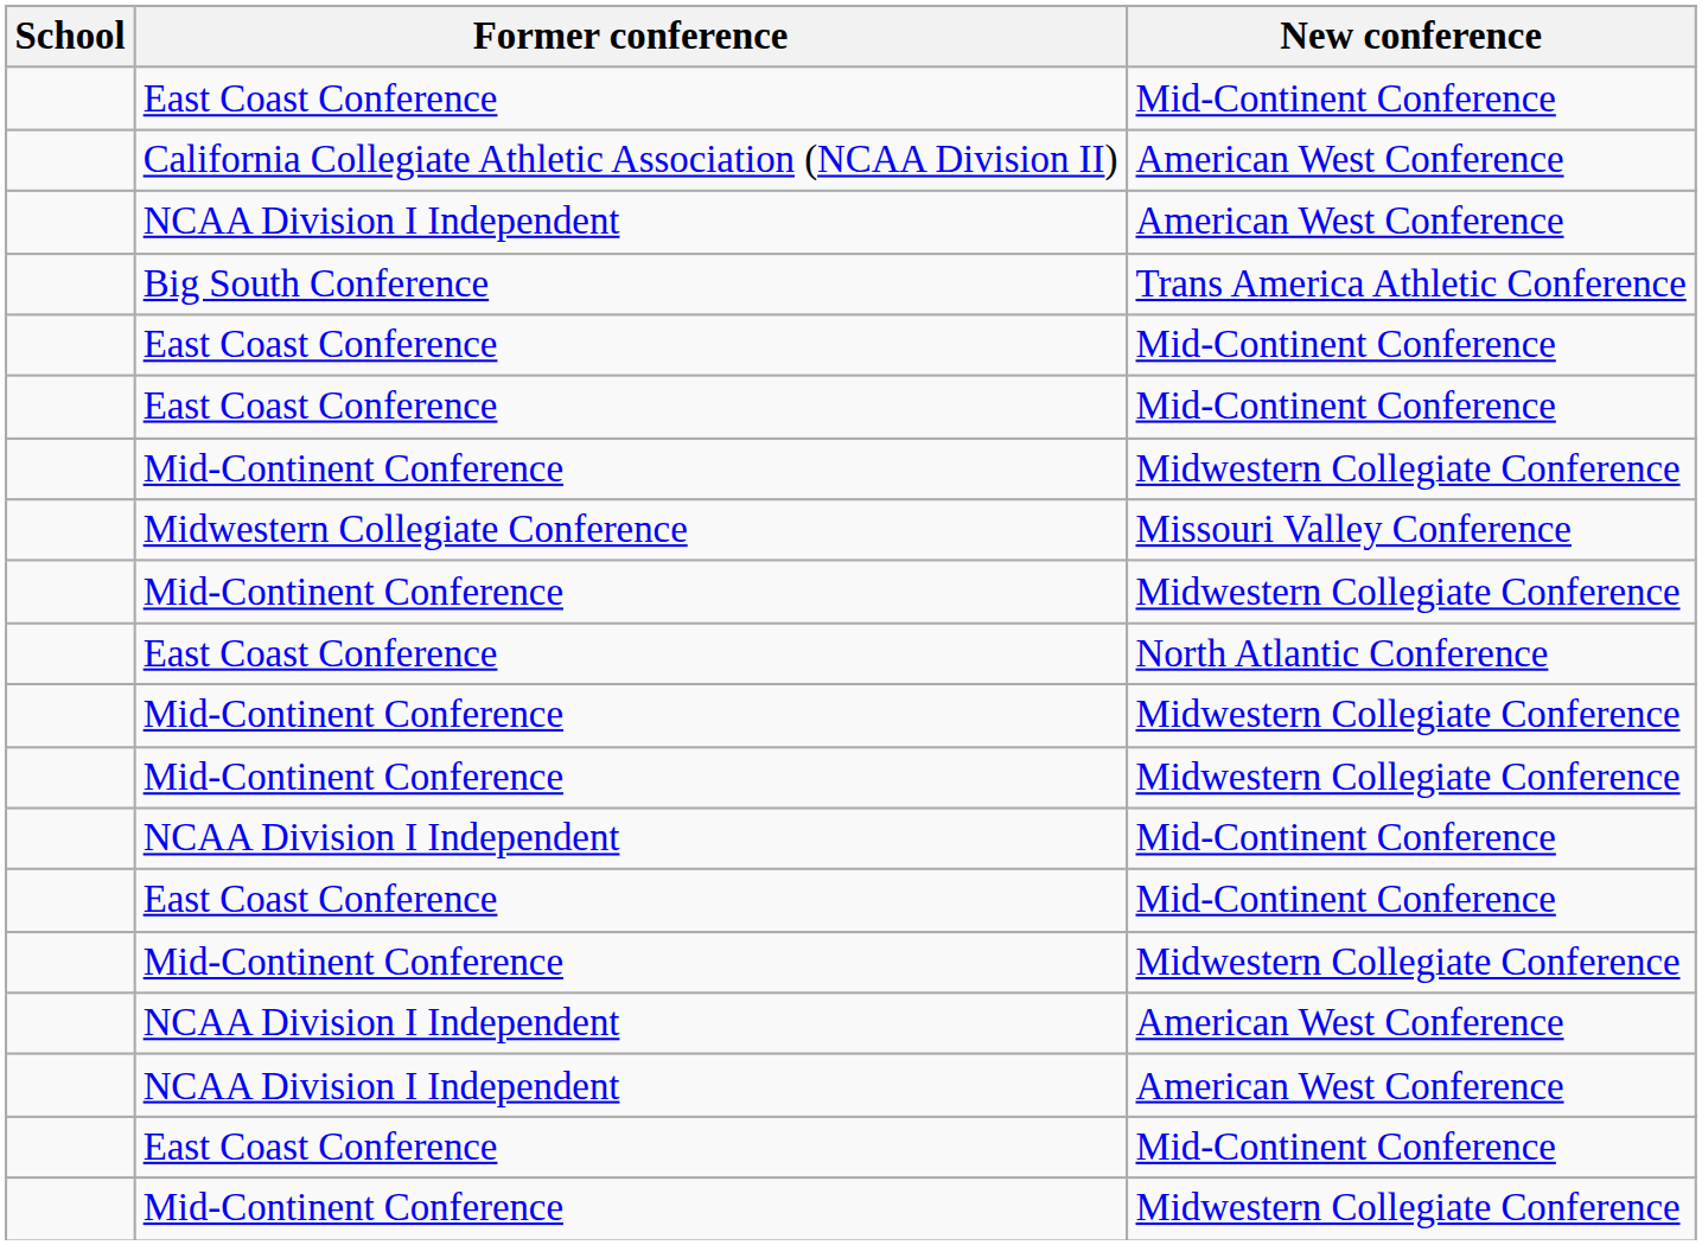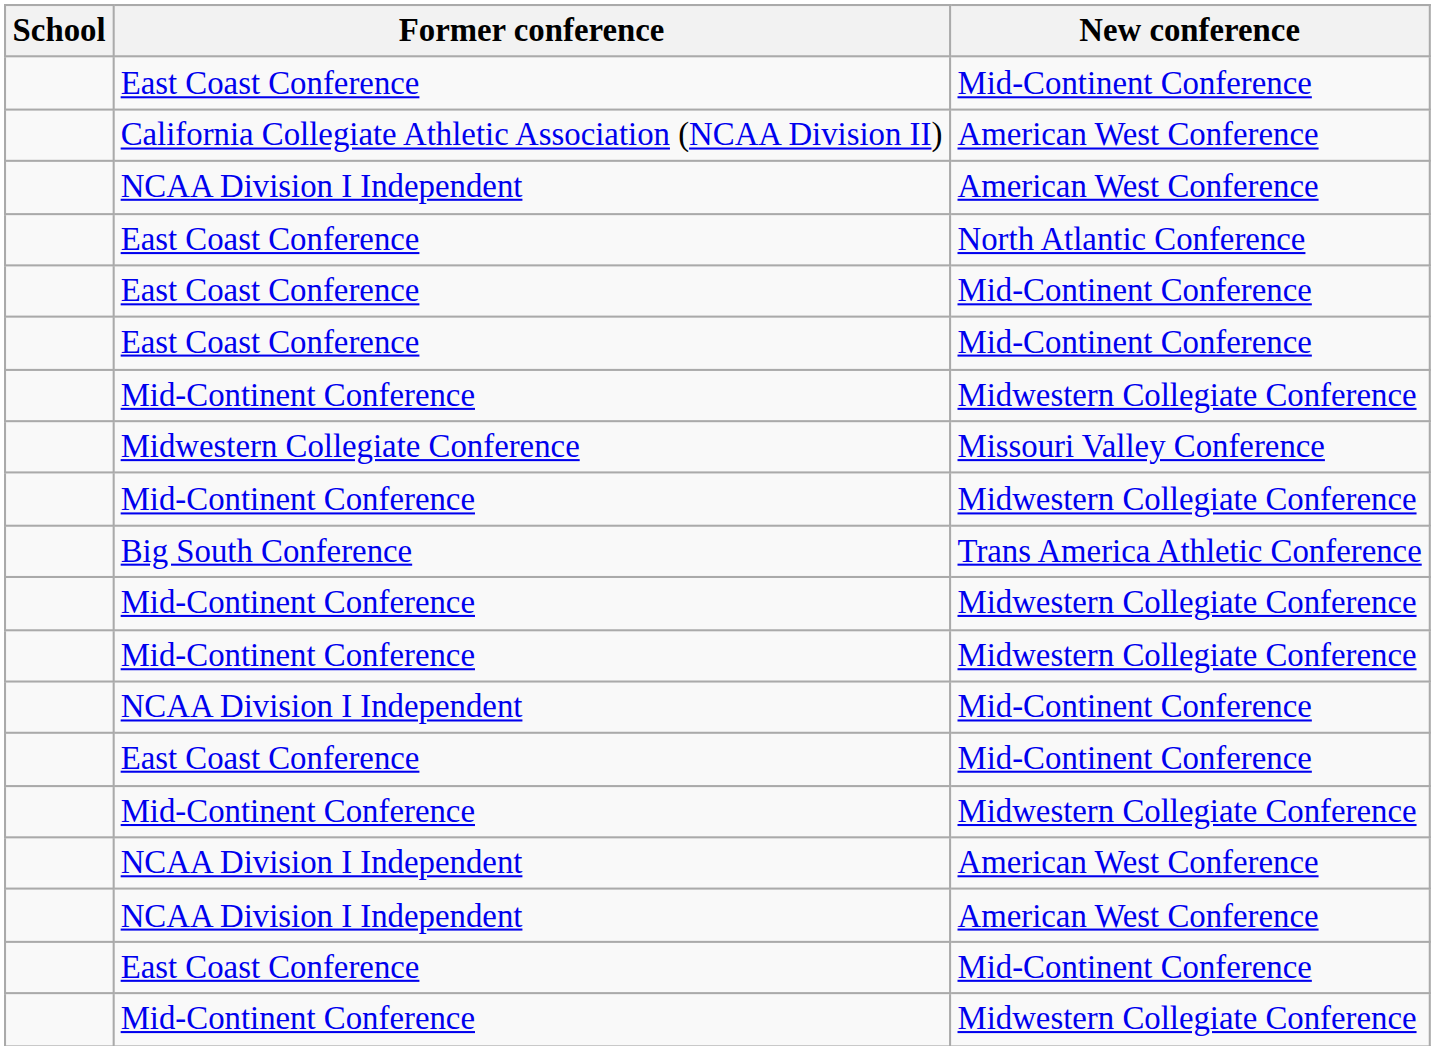 <table class="wikitable sortable">
 <tr>
 <th>School</th>
 <th>Former conference</th>
 <th>New conference</th>
 </tr>
 <tr>
 <td></td>
 <td><a href='#'>East Coast Conference</a></td>
 <td><a href='#'>Mid-Continent Conference</a></td>
 </tr>
 <tr>
 <td></td>
 <td><a href='#'>California Collegiate Athletic Association</a> (<a href='#'>NCAA Division II</a>)</td>
 <td><a href='#'>American West Conference</a></td>
 </tr>
 <tr>
 <td></td>
 <td><a href='#'>NCAA Division I Independent</a></td>
 <td><a href='#'>American West Conference</a></td>
 </tr>
 <tr>
 <td></td>
-<td><a href='#'>Big South Conference</a></td>
-<td><a href='#'>Trans America Athletic Conference</a></td>
+<td><a href='#'>East Coast Conference</a></td>
+<td><a href='#'>North Atlantic Conference</a></td>
 </tr>
 <tr>
 <td></td>
 <td><a href='#'>East Coast Conference</a></td>
 <td><a href='#'>Mid-Continent Conference</a></td>
 </tr>
 <tr>
 <td></td>
 <td><a href='#'>East Coast Conference</a></td>
 <td><a href='#'>Mid-Continent Conference</a></td>
 </tr>
 <tr>
 <td></td>
 <td><a href='#'>Mid-Continent Conference</a></td>
 <td><a href='#'>Midwestern Collegiate Conference</a></td>
 </tr>
 <tr>
 <td></td>
 <td><a href='#'>Midwestern Collegiate Conference</a></td>
 <td><a href='#'>Missouri Valley Conference</a></td>
 </tr>
 <tr>
 <td></td>
 <td><a href='#'>Mid-Continent Conference</a></td>
 <td><a href='#'>Midwestern Collegiate Conference</a></td>
 </tr>
 <tr>
 <td></td>
-<td><a href='#'>East Coast Conference</a></td>
-<td><a href='#'>North Atlantic Conference</a></td>
+<td><a href='#'>Big South Conference</a></td>
+<td><a href='#'>Trans America Athletic Conference</a></td>
 </tr>
 <tr>
 <td></td>
 <td><a href='#'>Mid-Continent Conference</a></td>
 <td><a href='#'>Midwestern Collegiate Conference</a></td>
 </tr>
 <tr>
 <td></td>
 <td><a href='#'>Mid-Continent Conference</a></td>
 <td><a href='#'>Midwestern Collegiate Conference</a></td>
 </tr>
 <tr>
 <td></td>
 <td><a href='#'>NCAA Division I Independent</a></td>
 <td><a href='#'>Mid-Continent Conference</a></td>
 </tr>
 <tr>
 <td></td>
 <td><a href='#'>East Coast Conference</a></td>
 <td><a href='#'>Mid-Continent Conference</a></td>
 </tr>
 <tr>
 <td></td>
 <td><a href='#'>Mid-Continent Conference</a></td>
 <td><a href='#'>Midwestern Collegiate Conference</a></td>
 </tr>
 <tr>
 <td></td>
 <td><a href='#'>NCAA Division I Independent</a></td>
 <td><a href='#'>American West Conference</a></td>
 </tr>
 <tr>
 <td></td>
 <td><a href='#'>NCAA Division I Independent</a></td>
 <td><a href='#'>American West Conference</a></td>
 </tr>
 <tr>
 <td></td>
 <td><a href='#'>East Coast Conference</a></td>
 <td><a href='#'>Mid-Continent Conference</a></td>
 </tr>
 <tr>
 <td></td>
 <td><a href='#'>Mid-Continent Conference</a></td>
 <td><a href='#'>Midwestern Collegiate Conference</a></td>
 </tr>
 </table>
